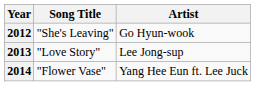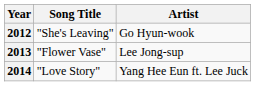 <table class="wikitable plainrowheaders sortable">
 <tr>
 <th scope="col">Year</th>
 <th scope="col">Song Title</th>
 <th scope="col">Artist</th>
 </tr>
 <tr>
 <th scope="row">2012</th>
 <td>"She's Leaving" </td>
 <td>Go Hyun-wook</td>
 </tr>
 <tr>
 <th scope="row">2013</th>
-<td>"Love Story" </td>
+<td>"Flower Vase"</td>
 <td>Lee Jong-sup</td>
 </tr>
 <tr>
 <th scope="row">2014</th>
-<td>"Flower Vase"</td>
+<td>"Love Story" </td>
 <td>Yang Hee Eun ft. Lee Juck</td>
 </tr>
 </table>
